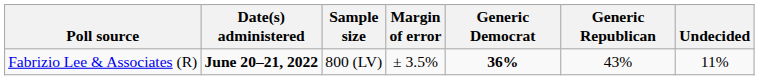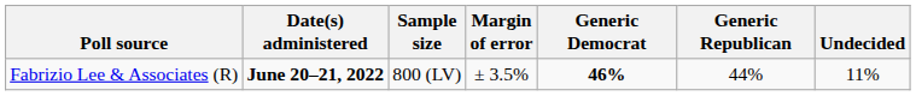 <table class="wikitable" style="font-size:90%;text-align:center;">
 <tr style="vertical-align:bottom">
 <th>Poll source</th>
 <th>Date(s)<br>administered</th>
 <th>Sample<br>size</th>
 <th>Margin<br>of error</th>
 <th style="width:100px;">Generic<br>Democrat</th>
 <th style="width:100px;">Generic<br>Republican</th>
 <th>Undecided</th>
 </tr>
 <tr>
 <td style="text-align:left;"><a href='#'>Fabrizio Lee & Associates</a> (R)</td>
 <td><strong>June 20–21, 2022</strong></td>
 <td>800 (LV)</td>
 <td>± 3.5%</td>
-<td><strong>36%</strong></td>
-<td>43%</td>
+<td><strong>46%</strong></td>
+<td>44%</td>
 <td>11%</td>
 </tr>
 </table>
